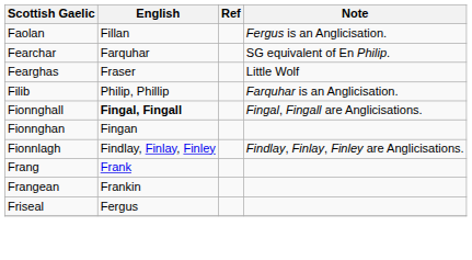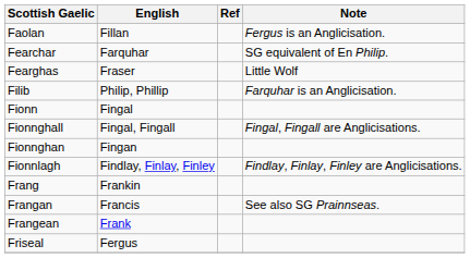 <table class="wikitable sortable">
 <tr>
 <th><strong>Scottish Gaelic</strong></th>
 <th><strong>English</strong></th>
 <th><strong>Ref</strong></th>
 <th><strong>Note</strong></th>
 </tr>
 <tr>
 <td>Faolan</td>
 <td>Fillan</td>
 <td></td>
 <td><em>Fergus</em> is an Anglicisation.</td>
 </tr>
 <tr>
 <td>Fearchar</td>
 <td>Farquhar</td>
 <td></td>
 <td>SG equivalent of En <em>Philip</em>.</td>
 </tr>
 <tr>
 <td>Fearghas</td>
 <td>Fraser</td>
 <td></td>
 <td>Little Wolf</td>
 </tr>
 <tr>
 <td>Filib</td>
 <td>Philip, Phillip</td>
 <td></td>
 <td><em>Farquhar</em> is an Anglicisation.</td>
 </tr>
 <tr>
+<td>Fionn</td>
+<td>Fingal</td>
+<td></td>
+<td></td>
+</tr>
+<tr>
 <td>Fionnghall</td>
-<td><strong>Fingal, Fingall</strong></td>
+<td>Fingal, Fingall</td>
 <td></td>
 <td><em>Fingal</em>, <em>Fingall</em> are Anglicisations.</td>
 </tr>
 <tr>
 <td>Fionnghan</td>
 <td>Fingan</td>
 <td></td>
 <td></td>
 </tr>
 <tr>
 <td>Fionnlagh</td>
 <td>Findlay, <a href='#'>Finlay</a>, <a href='#'>Finley</a></td>
 <td></td>
 <td><em>Findlay</em>, <em>Finlay</em>, <em>Finley</em> are Anglicisations.</td>
 </tr>
 <tr>
 <td>Frang</td>
-<td><a href='#'>Frank</a></td>
+<td>Frankin</td>
 <td></td>
 <td></td>
 </tr>
 <tr>
+<td>Frangan</td>
+<td>Francis</td>
+<td></td>
+<td>See also SG <em>Prainnseas</em>.</td>
+</tr>
+<tr>
 <td>Frangean</td>
-<td>Frankin</td>
+<td><a href='#'>Frank</a></td>
 <td></td>
 <td></td>
 </tr>
 <tr>
 <td>Friseal</td>
 <td>Fergus</td>
 <td></td>
 <td></td>
 </tr>
 <tr>
 </tr>
 </table>
